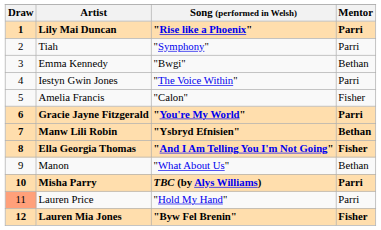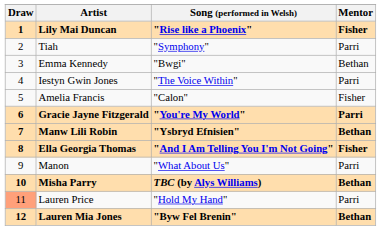 <table class="sortable wikitable collapsible" style="margin: 1em auto 1em auto">
 <tr>
 </tr>
 <tr>
 <th>Draw</th>
 <th>Artist</th>
 <th>Song <small>(performed in Welsh)</small></th>
 <th>Mentor</th>
 </tr>
 <tr style="font-weight:bold; background:#FFDEAD;">
 <td style="text-align:center;">1</td>
 <td>Lily Mai Duncan</td>
 <td>"<a href='#'>Rise like a Phoenix</a>"</td>
-<td>Parri</td>
+<td>Fisher</td>
 </tr>
 <tr>
 <td style="text-align:center;">2</td>
 <td>Tiah</td>
 <td>"<a href='#'>Symphony</a>"</td>
 <td>Parri</td>
 </tr>
 <tr>
 <td style="text-align:center;">3</td>
 <td>Emma Kennedy</td>
 <td>"Bwgi"</td>
 <td>Bethan</td>
 </tr>
 <tr>
 <td style="text-align:center;">4</td>
 <td>Iestyn Gwin Jones</td>
 <td>"<a href='#'>The Voice Within</a>"</td>
 <td>Parri</td>
 </tr>
 <tr>
 <td style="text-align:center;">5</td>
 <td>Amelia Francis</td>
 <td>"Calon"</td>
 <td>Fisher</td>
 </tr>
 <tr style="font-weight:bold; background:#FFDEAD;">
 <td style="text-align:center;">6</td>
 <td>Gracie Jayne Fitzgerald</td>
 <td>"<a href='#'>You're My World</a>"</td>
 <td>Parri</td>
 </tr>
 <tr style="font-weight:bold; background:#FFDEAD;">
 <td style="text-align:center;">7</td>
 <td>Manw Lili Robin</td>
 <td>"Ysbryd Efnisien"</td>
 <td>Bethan</td>
 </tr>
 <tr style="font-weight:bold; background:#FFDEAD;">
 <td style="text-align:center;">8</td>
 <td>Ella Georgia Thomas</td>
 <td>"<a href='#'>And I Am Telling You I'm Not Going</a>"</td>
 <td>Fisher</td>
 </tr>
 <tr>
 <td style="text-align:center;">9</td>
 <td>Manon</td>
 <td>"<a href='#'>What About Us</a>"</td>
-<td>Bethan</td>
+<td>Parri</td>
 </tr>
 <tr style="font-weight:bold; background:#FFDEAD;">
 <td style="text-align:center;">10</td>
 <td>Misha Parry</td>
 <td><em>TBC</em> (by <a href='#'>Alys Williams</a>)</td>
-<td>Parri</td>
+<td>Bethan</td>
 </tr>
 <tr>
 <td style="background: lightsalmon; text-align:center;">11</td>
 <td>Lauren Price</td>
 <td>"<a href='#'>Hold My Hand</a>"</td>
 <td>Parri</td>
 </tr>
 <tr style="font-weight:bold; background:#FFDEAD;">
 <td style="text-align:center;">12</td>
 <td>Lauren Mia Jones</td>
 <td>"Byw Fel Brenin"</td>
-<td>Fisher</td>
+<td>Bethan</td>
 </tr>
 </table>
